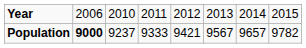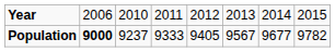 <table class="wikitable">
 <tr>
 <td><strong>Year</strong></td>
 <td>2006</td>
 <td>2010</td>
 <td>2011</td>
 <td>2012</td>
 <td>2013</td>
 <td>2014</td>
 <td>2015</td>
 </tr>
 <tr>
 <td><strong>Population</strong></td>
 <td><strong>9000</strong></td>
 <td>9237 </td>
 <td>9333 </td>
-<td>9421 </td>
+<td>9405 </td>
 <td>9567 </td>
-<td>9657 </td>
+<td>9677 </td>
 <td>9782 </td>
 </tr>
 </table>
